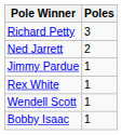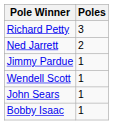 <table class="wikitable">
 <tr>
 <th>Pole Winner</th>
 <th>Poles</th>
 </tr>
 <tr>
 <td><a href='#'>Richard Petty</a></td>
 <td>3</td>
 </tr>
 <tr>
 <td><a href='#'>Ned Jarrett</a></td>
 <td>2</td>
 </tr>
 <tr>
 <td><a href='#'>Jimmy Pardue</a></td>
 <td>1</td>
 </tr>
 <tr>
-<td><a href='#'>Rex White</a></td>
+<td><a href='#'>Wendell Scott</a></td>
 <td>1</td>
 </tr>
 <tr>
-<td><a href='#'>Wendell Scott</a></td>
+<td><a href='#'>John Sears</a></td>
 <td>1</td>
 </tr>
 <tr>
 <td><a href='#'>Bobby Isaac</a></td>
 <td>1</td>
 </tr>
 </table>
